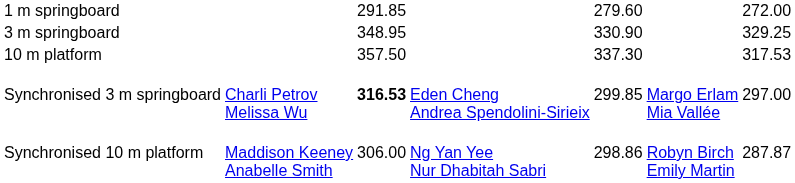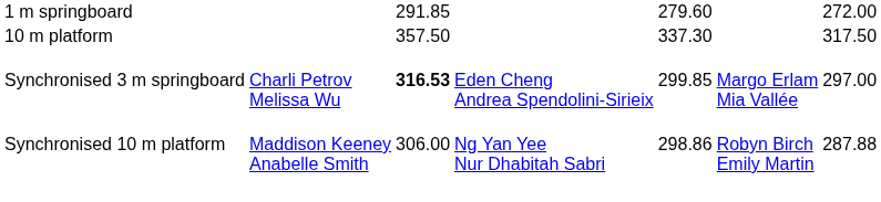 <table>
 <tr>
 <td>1 m springboard<br></td>
 <td></td>
 <td>291.85</td>
 <td></td>
 <td>279.60</td>
 <td></td>
 <td>272.00</td>
 </tr>
 <tr>
-<td>3 m springboard<br></td>
-<td></td>
-<td>348.95</td>
-<td></td>
-<td>330.90</td>
-<td></td>
-<td>329.25</td>
-</tr>
-<tr>
 <td>10 m platform<br></td>
 <td></td>
 <td>357.50</td>
 <td></td>
 <td>337.30</td>
 <td></td>
-<td>317.53</td>
+<td>317.50</td>
 </tr>
 <tr>
 <td>Synchronised 3 m springboard<br></td>
 <td><br><a href='#'>Charli Petrov</a><br><a href='#'>Melissa Wu</a></td>
 <td><strong>316.53</strong></td>
 <td><br><a href='#'>Eden Cheng</a><br><a href='#'>Andrea Spendolini-Sirieix</a></td>
 <td>299.85</td>
 <td><br><a href='#'>Margo Erlam</a><br><a href='#'>Mia Vallée</a></td>
 <td>297.00</td>
 </tr>
 <tr>
 <td>Synchronised 10 m platform<br></td>
 <td><br><a href='#'>Maddison Keeney</a><br><a href='#'>Anabelle Smith</a></td>
 <td>306.00</td>
 <td><br><a href='#'>Ng Yan Yee</a><br><a href='#'>Nur Dhabitah Sabri</a></td>
 <td>298.86</td>
 <td><br><a href='#'>Robyn Birch</a><br><a href='#'>Emily Martin</a></td>
-<td>287.87</td>
+<td>287.88</td>
 </tr>
 </table>
